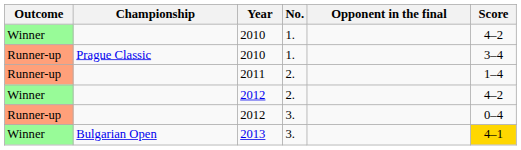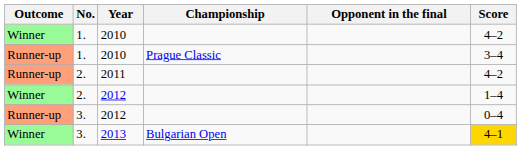 <table class="wikitable sortable">
 <tr>
 <th scope="col" style="width:80px;">Outcome</th>
+<th scope="col" style="width:20px;">No.</th>
+<th scope="col" style="width:50px;">Year</th>
 <th scope="col" style="width:200px;">Championship</th>
-<th scope="col" style="width:50px;">Year</th>
-<th scope="col" style="width:20px;">No.</th>
 <th scope="col" style="width:200px;">Opponent in the final</th>
 <th scope="col" style="width:50px;">Score</th>
 </tr>
 <tr>
 <td style="background:#98FB98">Winner</td>
+<td>1.</td>
+<td>2010</td>
 <td></td>
-<td>2010</td>
-<td>1.</td>
 <td> </td>
 <td style="text-align:center;">4–2</td>
 </tr>
 <tr>
 <td style="background:#ffa07a;">Runner-up</td>
+<td>1.</td>
+<td>2010</td>
 <td><a href='#'>Prague Classic</a></td>
-<td>2010</td>
-<td>1.</td>
 <td> </td>
 <td align="center">3–4</td>
 </tr>
 <tr>
 <td style="background:#ffa07a;">Runner-up</td>
+<td>2.</td>
+<td>2011</td>
 <td></td>
-<td>2011</td>
+<td> </td>
+<td style="text-align:center;">4–2</td>
+</tr>
+<tr>
+<td style="background:#98FB98">Winner</td>
 <td>2.</td>
+<td><a href='#'>2012</a></td>
+<td></td>
 <td> </td>
 <td style="text-align:center;">1–4</td>
 </tr>
 <tr>
-<td style="background:#98FB98">Winner</td>
+<td style="background:#ffa07a;">Runner-up</td>
+<td>3.</td>
+<td>2012</td>
 <td></td>
-<td><a href='#'>2012</a></td>
-<td>2.</td>
-<td> </td>
-<td style="text-align:center;">4–2</td>
-</tr>
-<tr>
-<td style="background:#ffa07a;">Runner-up</td>
-<td></td>
-<td>2012</td>
-<td>3.</td>
 <td> </td>
 <td style="text-align:center;">0–4</td>
 </tr>
 <tr>
 <td style="background:#98FB98">Winner</td>
+<td>3.</td>
+<td><a href='#'>2013</a></td>
 <td><a href='#'>Bulgarian Open</a></td>
-<td><a href='#'>2013</a></td>
-<td>3.</td>
 <td> </td>
 <td style="background: gold; text-align:center;">4–1</td>
 </tr>
 </table>
